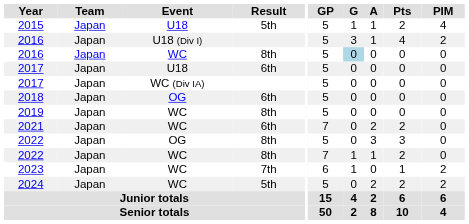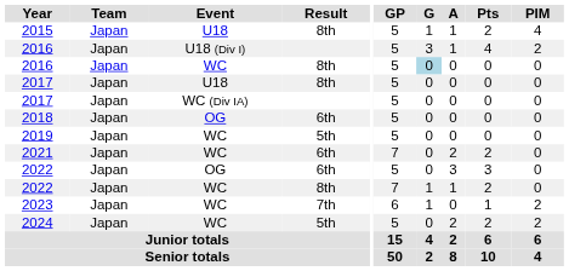 <table border="0" cellpadding="1" cellspacing="0" ID="Table3" style="text-align:center; width:40em;">
 <tr bgcolor="#e0e0e0">
 <th>Year</th>
 <th>Team</th>
 <th>Event</th>
 <th>Result</th>
 <th rowspan="104" bgcolor="#ffffff"></th>
 <th>GP</th>
 <th>G</th>
 <th>A</th>
 <th>Pts</th>
 <th>PIM</th>
 </tr>
 <tr>
 <td><a href='#'>2015</a></td>
 <td><a href='#'>Japan</a></td>
 <td><a href='#'>U18</a></td>
-<td>5th</td>
+<td>8th</td>
 <td>5</td>
 <td>1</td>
 <td>1</td>
 <td>2</td>
 <td>4</td>
 </tr>
 <tr bgcolor="f0f0f0">
 <td><a href='#'>2016</a></td>
 <td>Japan</td>
 <td>U18 <small>(Div I)</small></td>
 <td></td>
 <td>5</td>
 <td>3</td>
 <td>1</td>
 <td>4</td>
 <td>2</td>
 </tr>
 <tr>
 <td><a href='#'>2016</a></td>
 <td><a href='#'>Japan</a></td>
 <td><a href='#'>WC</a></td>
 <td>8th</td>
 <td>5</td>
 <td style="background: lightblue;">0</td>
 <td>0</td>
 <td>0</td>
 <td>0</td>
 </tr>
 <tr bgcolor="f0f0f0">
 <td><a href='#'>2017</a></td>
 <td>Japan</td>
 <td>U18</td>
-<td>6th</td>
+<td>8th</td>
 <td>5</td>
 <td>0</td>
 <td>0</td>
 <td>0</td>
 <td>0</td>
 </tr>
 <tr>
 <td><a href='#'>2017</a></td>
 <td>Japan</td>
 <td>WC <small>(Div IA)</small></td>
 <td></td>
 <td>5</td>
 <td>0</td>
 <td>0</td>
 <td>0</td>
 <td>0</td>
 </tr>
 <tr bgcolor="f0f0f0">
 <td><a href='#'>2018</a></td>
 <td>Japan</td>
 <td><a href='#'>OG</a></td>
 <td>6th</td>
 <td>5</td>
 <td>0</td>
 <td>0</td>
 <td>0</td>
 <td>0</td>
 </tr>
 <tr>
 <td><a href='#'>2019</a></td>
 <td>Japan</td>
 <td>WC</td>
-<td>8th</td>
+<td>5th</td>
 <td>5</td>
 <td>0</td>
 <td>0</td>
 <td>0</td>
 <td>0</td>
 </tr>
 <tr bgcolor="f0f0f0">
 <td><a href='#'>2021</a></td>
 <td>Japan</td>
 <td>WC</td>
 <td>6th</td>
 <td>7</td>
 <td>0</td>
 <td>2</td>
 <td>2</td>
 <td>0</td>
 </tr>
 <tr>
 <td><a href='#'>2022</a></td>
 <td>Japan</td>
 <td>OG</td>
-<td>8th</td>
+<td>6th</td>
 <td>5</td>
 <td>0</td>
 <td>3</td>
 <td>3</td>
 <td>0</td>
 </tr>
 <tr bgcolor="f0f0f0">
 <td><a href='#'>2022</a></td>
 <td>Japan</td>
 <td>WC</td>
 <td>8th</td>
 <td>7</td>
 <td>1</td>
 <td>1</td>
 <td>2</td>
 <td>0</td>
 </tr>
 <tr>
 <td><a href='#'>2023</a></td>
 <td>Japan</td>
 <td>WC</td>
 <td>7th</td>
 <td>6</td>
 <td>1</td>
 <td>0</td>
 <td>1</td>
 <td>2</td>
 </tr>
 <tr bgcolor="f0f0f0">
 <td><a href='#'>2024</a></td>
 <td>Japan</td>
 <td>WC</td>
 <td>5th</td>
 <td>5</td>
 <td>0</td>
 <td>2</td>
 <td>2</td>
 <td>2</td>
 </tr>
 <tr bgcolor="#e0e0e0">
 <th colspan="4">Junior totals</th>
 <th>15</th>
 <th>4</th>
 <th>2</th>
 <th>6</th>
 <th>6</th>
 </tr>
 <tr bgcolor="#e0e0e0">
 <th colspan="4">Senior totals</th>
 <th>50</th>
 <th>2</th>
 <th>8</th>
 <th>10</th>
 <th>4</th>
 </tr>
 </table>
